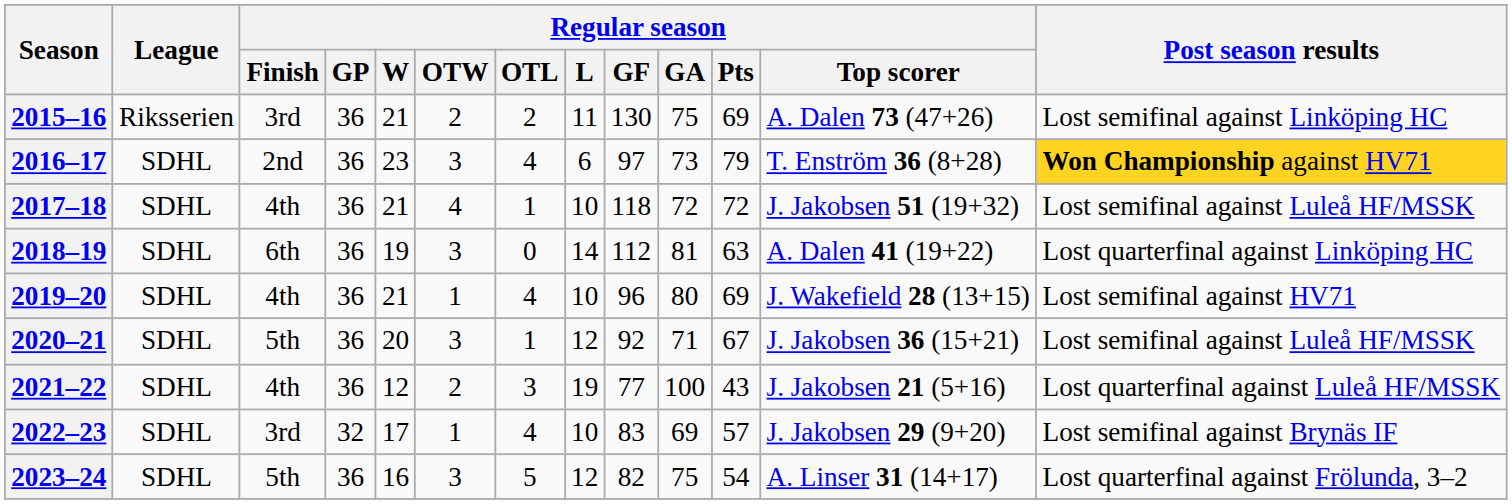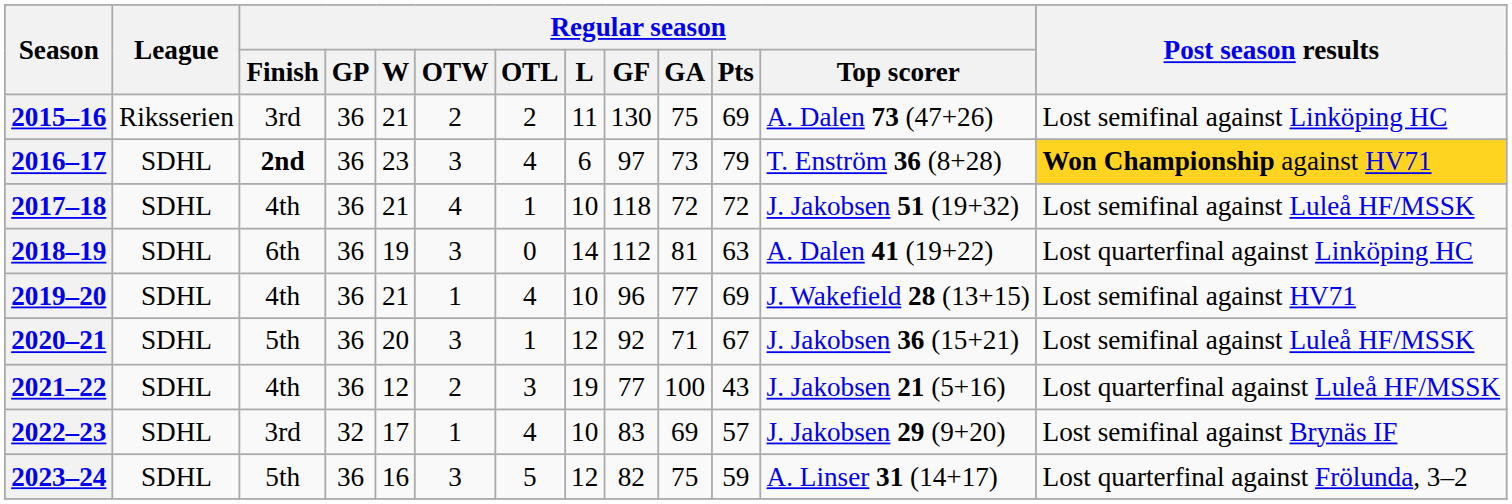 <table class="wikitable" style="text-align: center; font-size: 95%">
 <tr>
 <th rowspan="2">Season</th>
 <th rowspan="2">League</th>
 <th colspan="10"><a href='#'>Regular season</a></th>
 <th rowspan="2"><a href='#'>Post season</a> results</th>
 </tr>
 <tr>
 <th>Finish</th>
 <th>GP</th>
 <th>W</th>
 <th>OTW</th>
 <th>OTL</th>
 <th>L</th>
 <th>GF</th>
 <th>GA</th>
 <th>Pts</th>
 <th>Top scorer</th>
 </tr>
 <tr>
 <th><a href='#'>2015–16</a></th>
 <td>Riksserien</td>
 <td>3rd</td>
 <td>36</td>
 <td>21</td>
 <td>2</td>
 <td>2</td>
 <td>11</td>
 <td>130</td>
 <td>75</td>
 <td>69</td>
 <td align="left"> <a href='#'>A. Dalen</a> <strong>73</strong> (47+26)</td>
 <td align="left">Lost semifinal against <a href='#'>Linköping HC</a></td>
 </tr>
 <tr>
 <th><a href='#'>2016–17</a></th>
 <td>SDHL</td>
-<td>2nd</td>
+<td><strong>2nd</strong></td>
 <td>36</td>
 <td>23</td>
 <td>3</td>
 <td>4</td>
 <td>6</td>
 <td>97</td>
 <td>73</td>
 <td>79</td>
 <td align="left"> <a href='#'>T. Enström</a>  <strong>36</strong> (8+28)</td>
 <td align="left" style="background:#FFD420;"><strong>Won Championship</strong> against <a href='#'>HV71</a></td>
 </tr>
 <tr>
 <th><a href='#'>2017–18</a></th>
 <td>SDHL</td>
 <td>4th</td>
 <td>36</td>
 <td>21</td>
 <td>4</td>
 <td>1</td>
 <td>10</td>
 <td>118</td>
 <td>72</td>
 <td>72</td>
 <td align="left"> <a href='#'>J. Jakobsen</a> <strong>51</strong> (19+32)</td>
 <td align="left">Lost semifinal against <a href='#'>Luleå HF/MSSK</a></td>
 </tr>
 <tr>
 <th><a href='#'>2018–19</a></th>
 <td>SDHL</td>
 <td>6th</td>
 <td>36</td>
 <td>19</td>
 <td>3</td>
 <td>0</td>
 <td>14</td>
 <td>112</td>
 <td>81</td>
 <td>63</td>
 <td align="left"> <a href='#'>A. Dalen</a> <strong>41</strong> (19+22)</td>
 <td align="left">Lost quarterfinal against <a href='#'>Linköping HC</a></td>
 </tr>
 <tr>
 <th><a href='#'>2019–20</a></th>
 <td>SDHL</td>
 <td>4th</td>
 <td>36</td>
 <td>21</td>
 <td>1</td>
 <td>4</td>
 <td>10</td>
 <td>96</td>
-<td>80</td>
+<td>77</td>
 <td>69</td>
 <td align="left"> <a href='#'>J. Wakefield</a> <strong>28</strong> (13+15)</td>
 <td align="left">Lost semifinal against <a href='#'>HV71</a></td>
 </tr>
 <tr>
 <th><a href='#'>2020–21</a></th>
 <td>SDHL</td>
 <td>5th</td>
 <td>36</td>
 <td>20</td>
 <td>3</td>
 <td>1</td>
 <td>12</td>
 <td>92</td>
 <td>71</td>
 <td>67</td>
 <td align="left"> <a href='#'>J. Jakobsen</a> <strong>36</strong> (15+21)</td>
 <td align="left">Lost semifinal against <a href='#'>Luleå HF/MSSK</a></td>
 </tr>
 <tr>
 <th><a href='#'>2021–22</a></th>
 <td>SDHL</td>
 <td>4th</td>
 <td>36</td>
 <td>12</td>
 <td>2</td>
 <td>3</td>
 <td>19</td>
 <td>77</td>
 <td>100</td>
 <td>43</td>
 <td align="left"> <a href='#'>J. Jakobsen</a> <strong>21</strong> (5+16)</td>
 <td align="left">Lost quarterfinal against <a href='#'>Luleå HF/MSSK</a></td>
 </tr>
 <tr>
 <th><a href='#'>2022–23</a></th>
 <td>SDHL</td>
 <td>3rd</td>
 <td>32</td>
 <td>17</td>
 <td>1</td>
 <td>4</td>
 <td>10</td>
 <td>83</td>
 <td>69</td>
 <td>57</td>
 <td align="left"> <a href='#'>J. Jakobsen</a> <strong>29</strong> (9+20)</td>
 <td align=left>Lost semifinal against <a href='#'>Brynäs IF</a></td>
 </tr>
 <tr>
 <th><a href='#'>2023–24</a></th>
 <td>SDHL</td>
 <td>5th</td>
 <td>36</td>
 <td>16</td>
 <td>3</td>
 <td>5</td>
 <td>12</td>
 <td>82</td>
 <td>75</td>
-<td>54</td>
+<td>59</td>
 <td align="left"> <a href='#'>A. Linser</a> <strong>31</strong> (14+17)</td>
 <td align=left>Lost quarterfinal against <a href='#'>Frölunda</a>, 3–2</td>
 </tr>
 </table>
